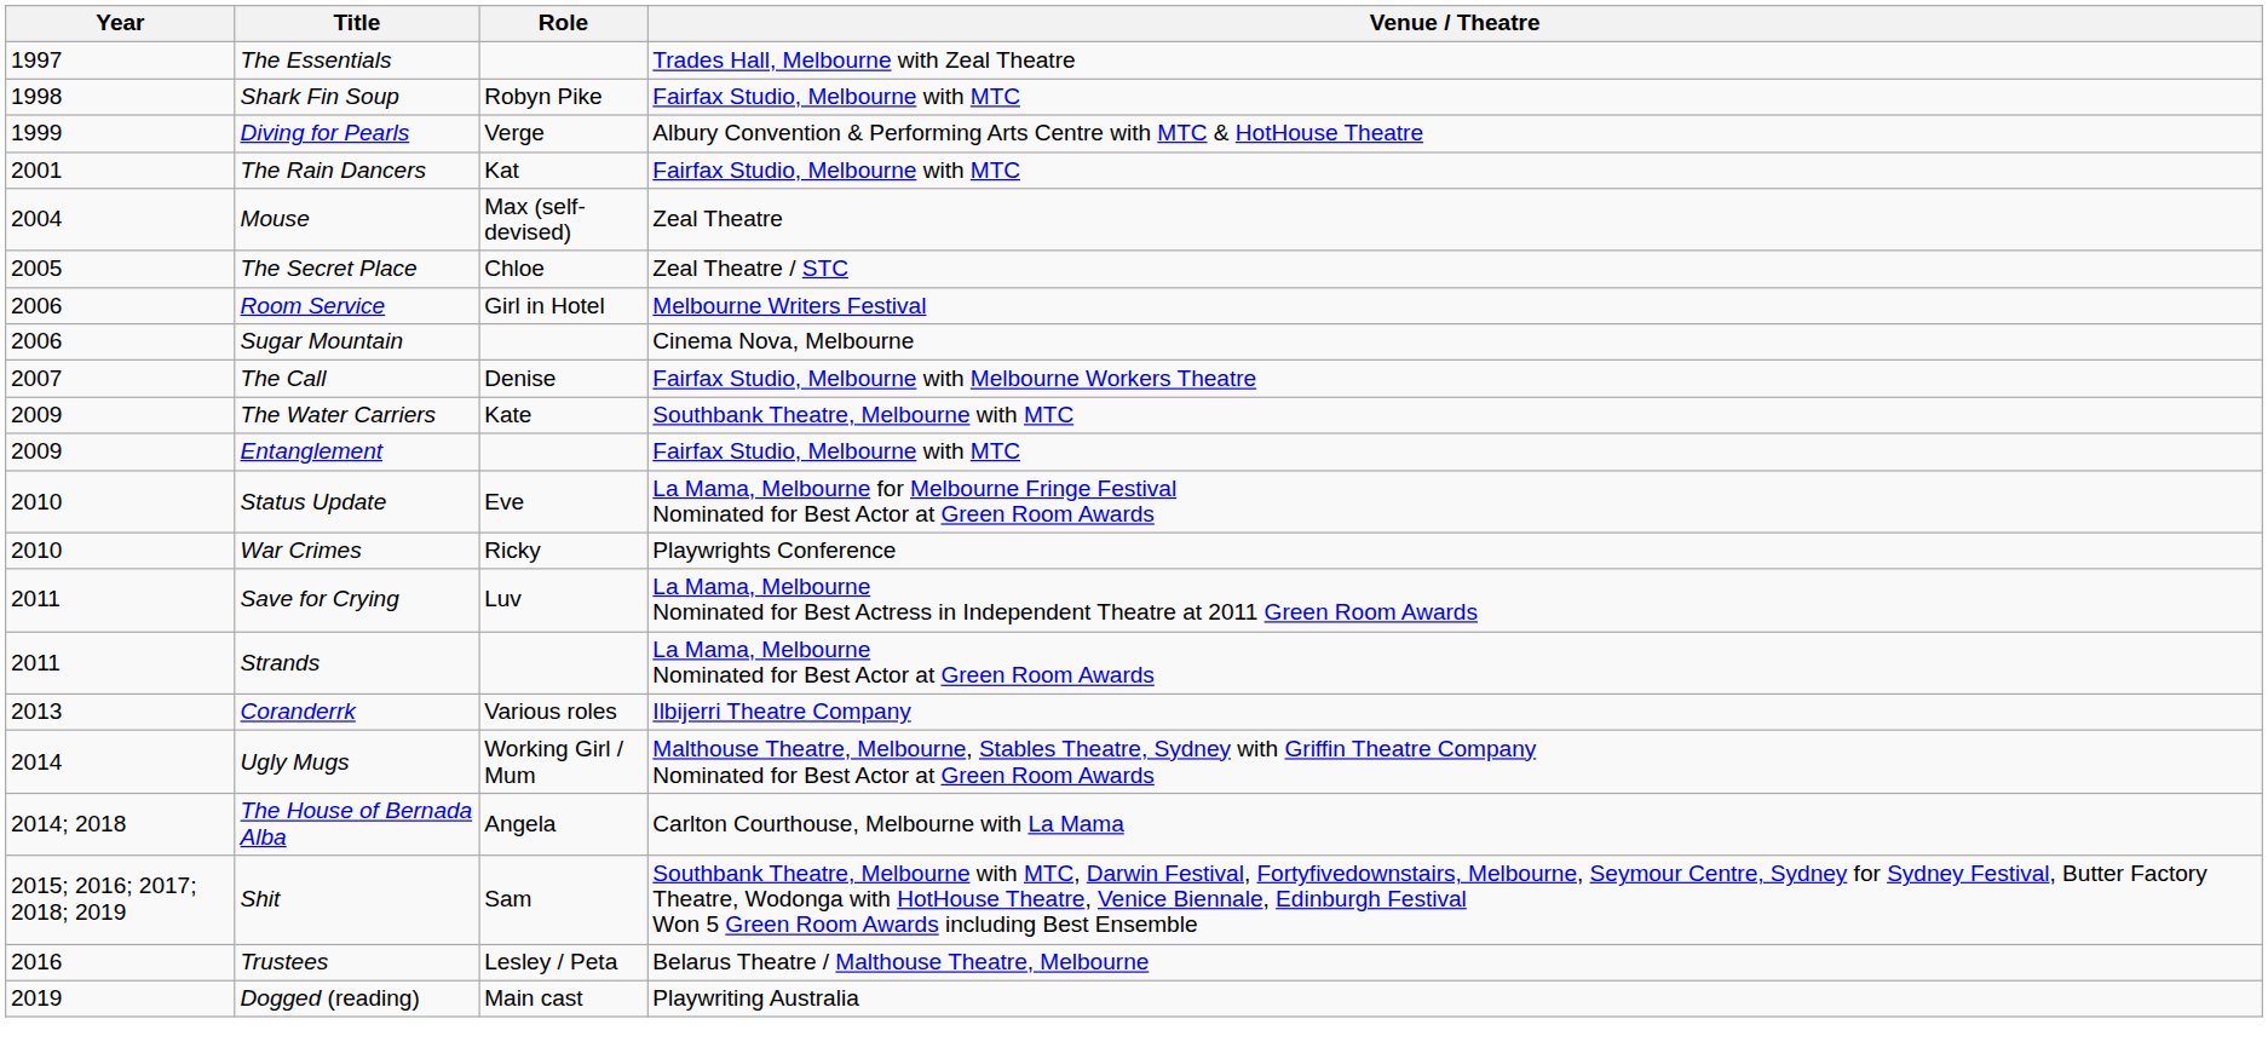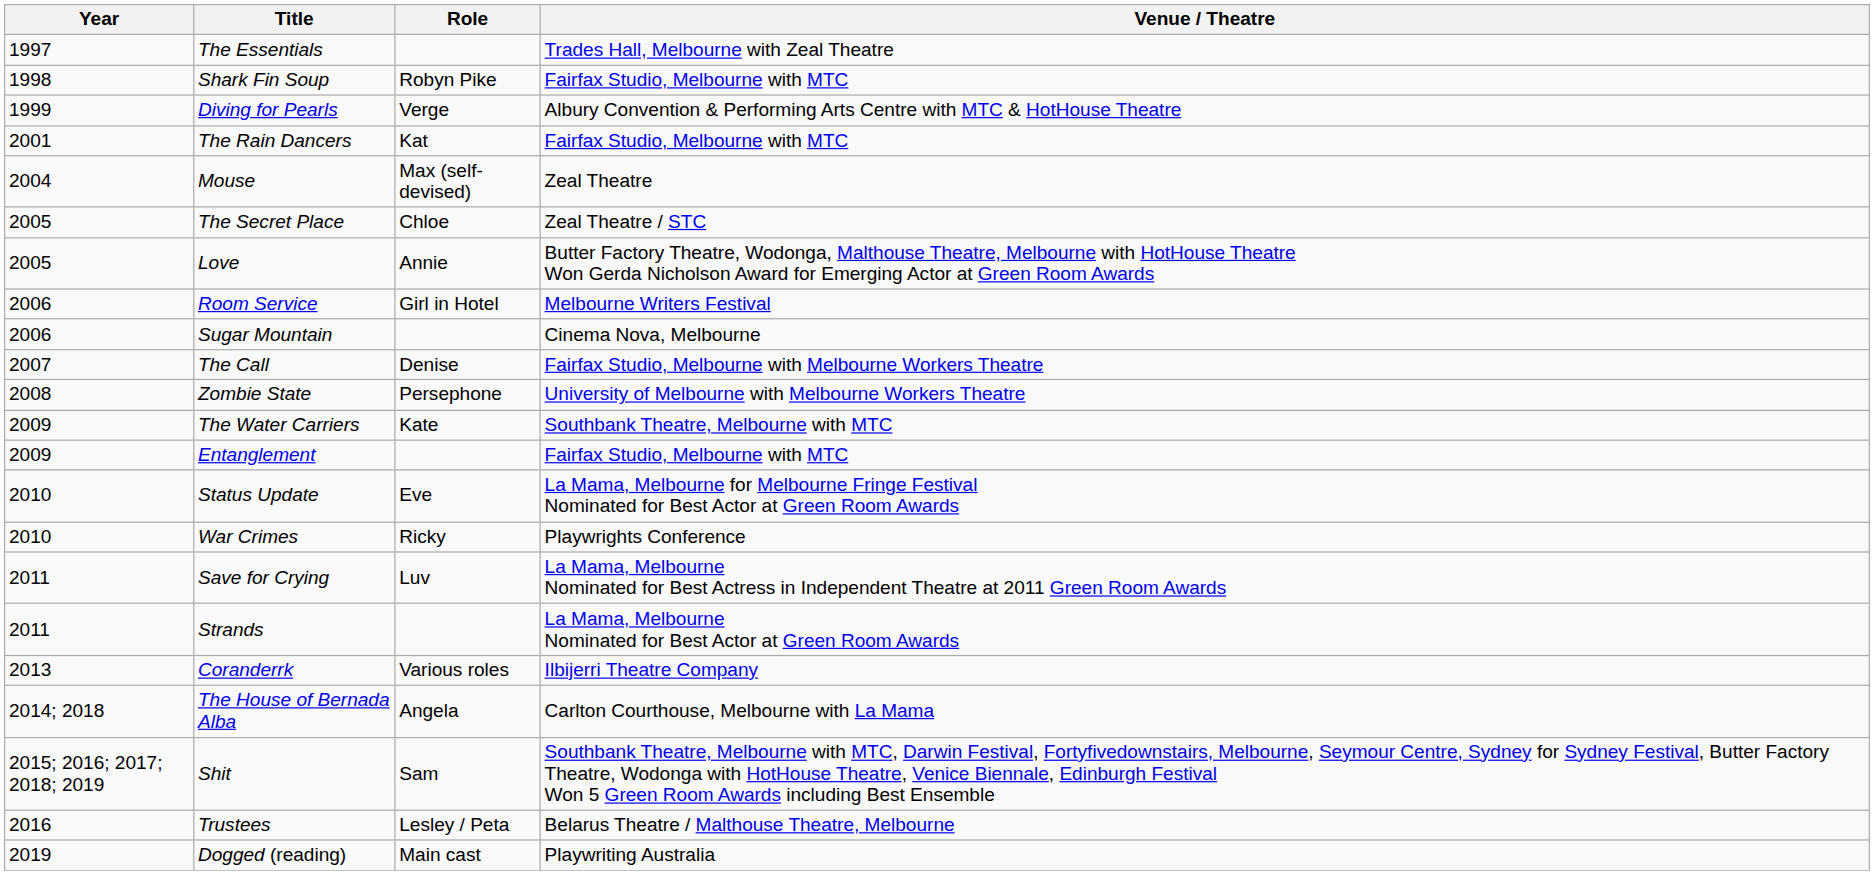 <table class="wikitable">
 <tr>
 <th>Year</th>
 <th>Title</th>
 <th>Role</th>
 <th>Venue / Theatre</th>
 </tr>
 <tr>
 <td>1997</td>
 <td><em>The Essentials</em></td>
 <td></td>
 <td><a href='#'>Trades Hall, Melbourne</a> with Zeal Theatre</td>
 </tr>
 <tr>
 <td>1998</td>
 <td><em>Shark Fin Soup</em></td>
 <td>Robyn Pike</td>
 <td><a href='#'>Fairfax Studio, Melbourne</a> with <a href='#'>MTC</a></td>
 </tr>
 <tr>
 <td>1999</td>
 <td><em><a href='#'>Diving for Pearls</a></em></td>
 <td>Verge</td>
 <td>Albury Convention & Performing Arts Centre with <a href='#'>MTC</a> & <a href='#'>HotHouse Theatre</a></td>
 </tr>
 <tr>
 <td>2001</td>
 <td><em>The Rain Dancers</em></td>
 <td>Kat</td>
 <td><a href='#'>Fairfax Studio, Melbourne</a> with <a href='#'>MTC</a></td>
 </tr>
 <tr>
 <td>2004</td>
 <td><em>Mouse</em></td>
 <td>Max (self-devised)</td>
 <td>Zeal Theatre</td>
 </tr>
 <tr>
 <td>2005</td>
 <td><em>The Secret Place</em></td>
 <td>Chloe</td>
 <td>Zeal Theatre / <a href='#'>STC</a></td>
 </tr>
 <tr>
+<td>2005</td>
+<td><em>Love</em></td>
+<td>Annie</td>
+<td>Butter Factory Theatre, Wodonga, <a href='#'>Malthouse Theatre, Melbourne</a> with <a href='#'>HotHouse Theatre</a><br>Won Gerda Nicholson Award for Emerging Actor at <a href='#'>Green Room Awards</a></td>
+</tr>
+<tr>
 <td>2006</td>
 <td><em><a href='#'>Room Service</a></em></td>
 <td>Girl in Hotel</td>
 <td><a href='#'>Melbourne Writers Festival</a></td>
 </tr>
 <tr>
 <td>2006</td>
 <td><em>Sugar Mountain</em></td>
 <td></td>
 <td>Cinema Nova, Melbourne</td>
 </tr>
 <tr>
 <td>2007</td>
 <td><em>The Call</em></td>
 <td>Denise</td>
 <td><a href='#'>Fairfax Studio, Melbourne</a> with <a href='#'>Melbourne Workers Theatre</a></td>
+</tr>
+<tr>
+<td>2008</td>
+<td><em>Zombie State</em></td>
+<td>Persephone</td>
+<td><a href='#'>University of Melbourne</a> with <a href='#'>Melbourne Workers Theatre</a></td>
 </tr>
 <tr>
 <td>2009</td>
 <td><em>The Water Carriers</em></td>
 <td>Kate</td>
 <td><a href='#'>Southbank Theatre, Melbourne</a> with <a href='#'>MTC</a></td>
 </tr>
 <tr>
 <td>2009</td>
 <td><em><a href='#'>Entanglement</a></em></td>
 <td></td>
 <td><a href='#'>Fairfax Studio, Melbourne</a> with <a href='#'>MTC</a></td>
 </tr>
 <tr>
 <td>2010</td>
 <td><em>Status Update</em></td>
 <td>Eve</td>
 <td><a href='#'>La Mama, Melbourne</a> for <a href='#'>Melbourne Fringe Festival</a><br>Nominated for Best Actor at <a href='#'>Green Room Awards</a></td>
 </tr>
 <tr>
 <td>2010</td>
 <td><em>War Crimes</em></td>
 <td>Ricky</td>
 <td>Playwrights Conference</td>
 </tr>
 <tr>
 <td>2011</td>
 <td><em>Save for Crying</em></td>
 <td>Luv</td>
 <td><a href='#'>La Mama, Melbourne</a><br>Nominated for Best Actress in Independent Theatre at 2011 <a href='#'>Green Room Awards</a></td>
 </tr>
 <tr>
 <td>2011</td>
 <td><em>Strands</em></td>
 <td></td>
 <td><a href='#'>La Mama, Melbourne</a><br>Nominated for Best Actor at <a href='#'>Green Room Awards</a></td>
 </tr>
 <tr>
 <td>2013</td>
 <td><em><a href='#'>Coranderrk</a></em></td>
 <td>Various roles</td>
 <td><a href='#'>Ilbijerri Theatre Company</a></td>
 </tr>
 <tr>
-<td>2014</td>
-<td><em>Ugly Mugs</em></td>
-<td>Working Girl / Mum</td>
-<td><a href='#'>Malthouse Theatre, Melbourne</a>, <a href='#'>Stables Theatre, Sydney</a> with <a href='#'>Griffin Theatre Company</a><br>Nominated for Best Actor at <a href='#'>Green Room Awards</a></td>
-</tr>
-<tr>
 <td>2014; 2018</td>
 <td><em><a href='#'>The House of Bernada Alba</a></em></td>
 <td>Angela</td>
 <td>Carlton Courthouse, Melbourne with <a href='#'>La Mama</a></td>
 </tr>
 <tr>
 <td>2015; 2016; 2017; 2018; 2019</td>
 <td><em>Shit</em></td>
 <td>Sam</td>
 <td><a href='#'>Southbank Theatre, Melbourne</a> with <a href='#'>MTC</a>, <a href='#'>Darwin Festival</a>, <a href='#'>Fortyfivedownstairs, Melbourne</a>, <a href='#'>Seymour Centre, Sydney</a> for <a href='#'>Sydney Festival</a>, Butter Factory Theatre, Wodonga with <a href='#'>HotHouse Theatre</a>, <a href='#'>Venice Biennale</a>, <a href='#'>Edinburgh Festival</a><br> Won 5 <a href='#'>Green Room Awards</a> including Best Ensemble</td>
 </tr>
 <tr>
 <td>2016</td>
 <td><em>Trustees</em></td>
 <td>Lesley / Peta</td>
 <td>Belarus Theatre / <a href='#'>Malthouse Theatre, Melbourne</a></td>
 </tr>
 <tr>
 <td>2019</td>
 <td><em>Dogged</em> (reading)</td>
 <td>Main cast</td>
 <td>Playwriting Australia</td>
 </tr>
 </table>
